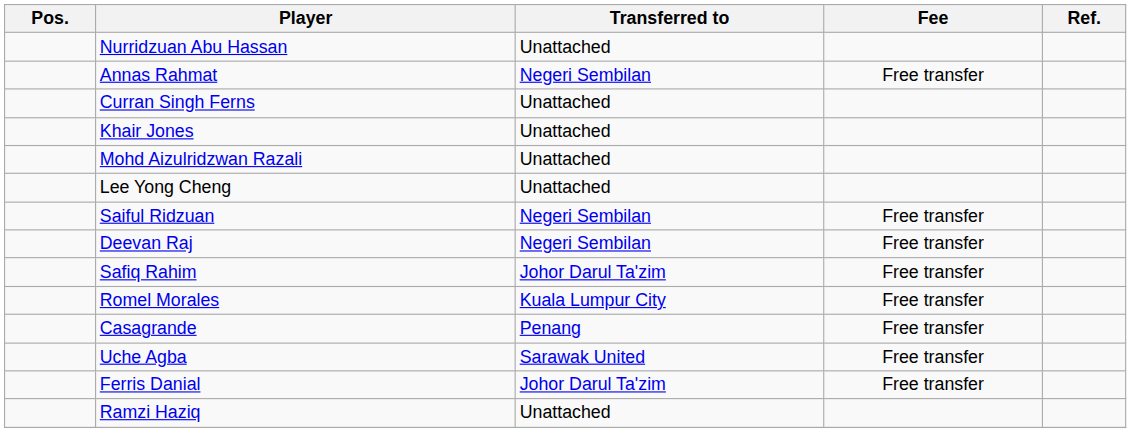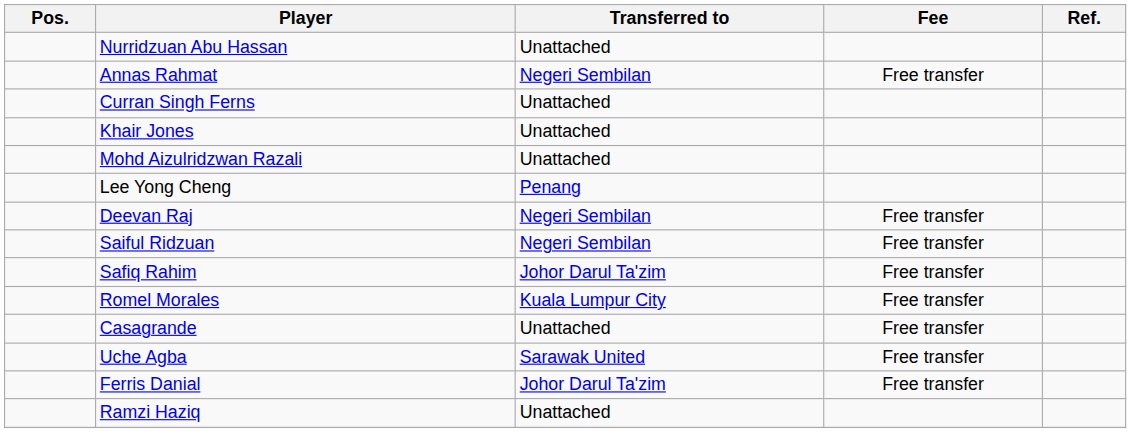 <table class="wikitable"  style="text-align:center; font-size:100%; width:80%;">
 <tr>
 <th>Pos.</th>
 <th>Player</th>
 <th>Transferred to</th>
 <th>Fee</th>
 <th>Ref.</th>
 </tr>
 <tr>
 <td></td>
 <td align=left> <a href='#'>Nurridzuan Abu Hassan</a></td>
 <td align=left>Unattached</td>
 <td></td>
 <td></td>
 </tr>
 <tr>
 <td></td>
 <td align=left> <a href='#'>Annas Rahmat</a></td>
 <td align=left> <a href='#'>Negeri Sembilan</a></td>
 <td>Free transfer</td>
 <td></td>
 </tr>
 <tr>
 <td></td>
 <td align=left> <a href='#'>Curran Singh Ferns</a></td>
 <td align=left>Unattached</td>
 <td></td>
 <td></td>
 </tr>
 <tr>
 <td></td>
 <td align=left> <a href='#'>Khair Jones</a></td>
 <td align=left>Unattached</td>
 <td></td>
 <td></td>
 </tr>
 <tr>
 <td></td>
 <td align=left> <a href='#'>Mohd Aizulridzwan Razali</a></td>
 <td align=left>Unattached</td>
 <td></td>
 <td></td>
 </tr>
 <tr>
 <td></td>
 <td align=left> Lee Yong Cheng</td>
-<td align=left>Unattached</td>
+<td align=left> <a href='#'>Penang</a></td>
 <td></td>
 <td></td>
 </tr>
 <tr>
 <td></td>
-<td align=left> <a href='#'>Saiful Ridzuan</a></td>
+<td align=left> <a href='#'>Deevan Raj</a></td>
 <td align=left> <a href='#'>Negeri Sembilan</a></td>
 <td>Free transfer</td>
 <td></td>
 </tr>
 <tr>
 <td></td>
-<td align=left> <a href='#'>Deevan Raj</a></td>
+<td align=left> <a href='#'>Saiful Ridzuan</a></td>
 <td align=left> <a href='#'>Negeri Sembilan</a></td>
 <td>Free transfer</td>
 <td></td>
 </tr>
 <tr>
 <td></td>
 <td align=left> <a href='#'>Safiq Rahim</a></td>
 <td align=left> <a href='#'>Johor Darul Ta'zim</a></td>
 <td>Free transfer</td>
 <td></td>
 </tr>
 <tr>
 <td></td>
 <td align=left> <a href='#'>Romel Morales</a></td>
 <td align=left> <a href='#'>Kuala Lumpur City</a></td>
 <td>Free transfer</td>
 <td></td>
 </tr>
 <tr>
 <td></td>
 <td align=left> <a href='#'>Casagrande</a></td>
-<td align=left> <a href='#'>Penang</a></td>
+<td align=left>Unattached</td>
 <td>Free transfer</td>
 <td></td>
 </tr>
 <tr>
 <td></td>
 <td align=left> <a href='#'>Uche Agba</a></td>
 <td align=left> <a href='#'>Sarawak United</a></td>
 <td>Free transfer</td>
 <td></td>
 </tr>
 <tr>
 <td></td>
 <td align=left> <a href='#'>Ferris Danial</a></td>
 <td align=left> <a href='#'>Johor Darul Ta'zim</a></td>
 <td>Free transfer</td>
 <td></td>
 </tr>
 <tr>
 <td></td>
 <td align=left> <a href='#'>Ramzi Haziq</a></td>
 <td align=left>Unattached</td>
 <td></td>
 <td></td>
 </tr>
 <tr>
 </tr>
 </table>
